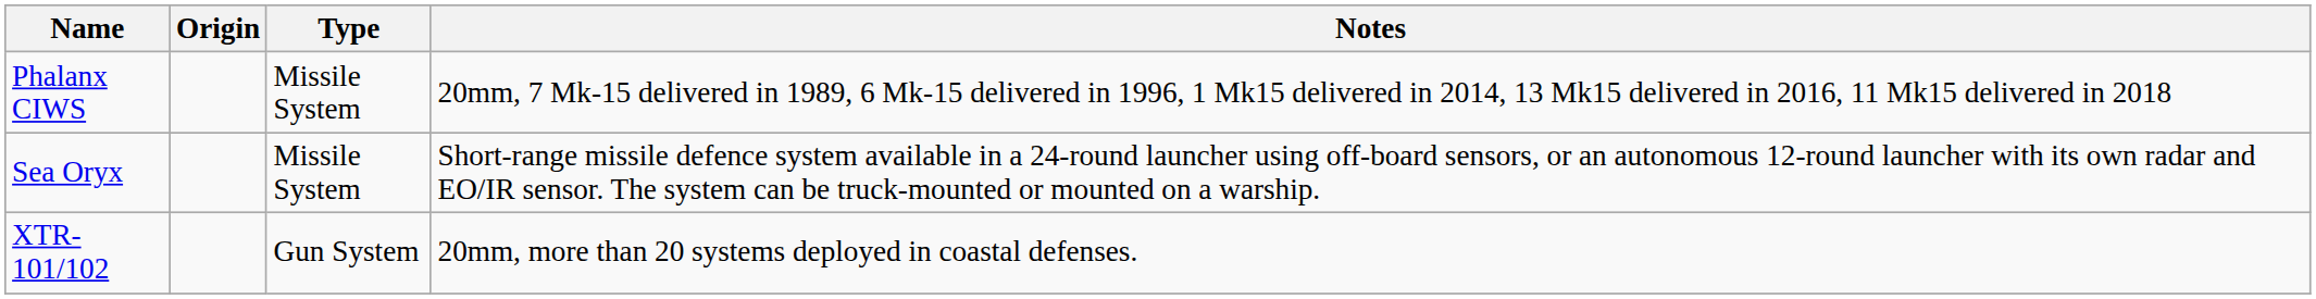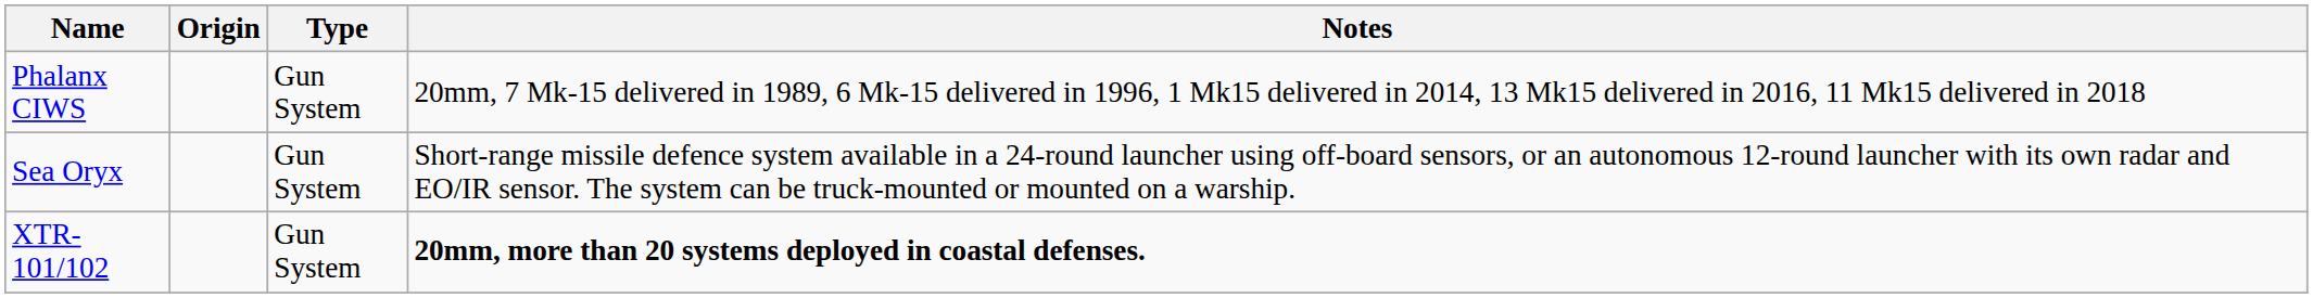 <table class="wikitable">
 <tr>
 <th style="text-align:center; width:">Name</th>
 <th style="text-align:center; width:">Origin</th>
 <th style="text-align:center; width:">Type</th>
 <th style="text-align:center width:">Notes<br></th>
 </tr>
 <tr>
 <td><a href='#'>Phalanx CIWS</a></td>
 <td> </td>
-<td>Missile System</td>
+<td>Gun System</td>
 <td>20mm, 7 Mk-15 delivered in 1989, 6 Mk-15 delivered in 1996, 1 Mk15 delivered in 2014, 13 Mk15 delivered in 2016, 11 Mk15 delivered in 2018</td>
 </tr>
 <tr>
 <td><a href='#'>Sea Oryx</a></td>
 <td></td>
-<td>Missile System</td>
+<td>Gun System</td>
 <td>Short-range missile defence system available in a 24-round launcher using off-board sensors, or an autonomous 12-round launcher with its own radar and EO/IR sensor. The system can be truck-mounted or mounted on a warship.</td>
 </tr>
 <tr>
 <td><a href='#'>XTR-101/102</a></td>
 <td></td>
 <td>Gun System</td>
-<td>20mm, more than 20 systems deployed in coastal defenses.</td>
+<td><strong>20mm, more than 20 systems deployed in coastal defenses.</strong></td>
 </tr>
 </table>
